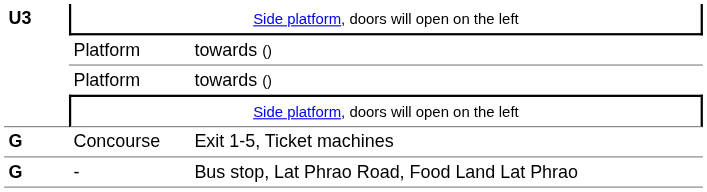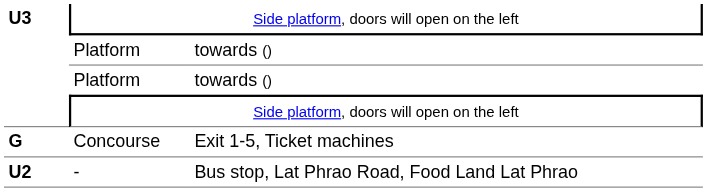 <table table border=0 cellspacing=0 cellpadding=4>
 <tr>
 <td style="border-bottom:solid 1px gray;" rowspan=4 valign=top width=50><strong>U3</strong></td>
 <td style = "border-right:solid 2px black;border-left:solid 2px black;border-bottom:solid 2px black;text-align:center;" colspan=2><small><a href='#'>Side platform</a>, doors will open on the left</small></td>
 </tr>
 <tr>
 <td style = "border-bottom:solid 1px gray;" width=100>Platform </td>
 <td style = "border-bottom:solid 1px gray;" width=450> towards  <small>()</small></td>
 </tr>
 <tr>
 <td>Platform </td>
 <td> towards  <small>()</small></td>
 </tr>
 <tr>
 <td style = "border-top:solid 2px black;border-right:solid 2px black;border-left:solid 2px black;border-bottom:solid 1px gray;text-align:center;" colspan=2><small><a href='#'>Side platform</a>, doors will open on the left</small></td>
 </tr>
 <tr>
 <td style = "border-bottom:solid 1px gray;" rowspan=1 valign=top><strong>G</strong></td>
 <td style = "border-bottom:solid 1px gray;" valign=top>Concourse</td>
 <td style = "border-bottom:solid 1px gray;" valign=top>Exit 1-5, Ticket machines</td>
 </tr>
 <tr>
-<td style = "border-bottom:solid 1px gray;" rowspan=1 valign=top><strong>G</strong></td>
+<td style = "border-bottom:solid 1px gray;" rowspan=1 valign=top><strong>U2</strong></td>
 <td style = "border-bottom:solid 1px gray;" valign=top>-</td>
 <td style = "border-bottom:solid 1px gray;" valign=top>Bus stop, Lat Phrao Road, Food Land Lat Phrao</td>
 </tr>
 </table>
